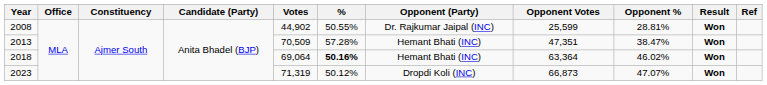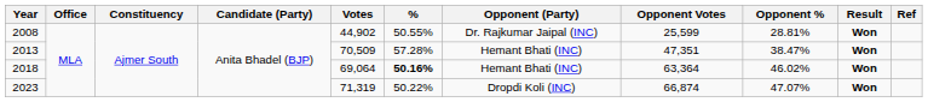 <table class="wikitable sortable" style="width:100%; text-align: center;">
 <tr>
 <th>Year</th>
 <th>Office</th>
 <th>Constituency</th>
 <th>Candidate (Party)</th>
 <th>Votes</th>
 <th>%</th>
 <th>Opponent (Party)</th>
 <th>Opponent Votes</th>
 <th>Opponent %</th>
 <th>Result</th>
 <th>Ref</th>
 </tr>
 <tr>
 <td>2008</td>
 <td rowspan="4"><a href='#'>MLA</a></td>
 <td rowspan="4"><a href='#'>Ajmer South</a></td>
 <td rowspan="4">Anita Bhadel (<a href='#'>BJP</a>) </td>
 <td>44,902</td>
 <td>50.55%</td>
 <td>Dr. Rajkumar Jaipal (<a href='#'>INC</a>) </td>
 <td>25,599</td>
 <td>28.81%</td>
 <td><strong>Won</strong></td>
 <td></td>
 </tr>
 <tr>
 <td>2013</td>
 <td>70,509</td>
 <td>57.28%</td>
 <td>Hemant Bhati (<a href='#'>INC</a>) </td>
 <td>47,351</td>
 <td>38.47%</td>
 <td><strong>Won</strong></td>
 <td></td>
 </tr>
 <tr>
 <td>2018</td>
 <td>69,064</td>
 <td><strong>50.16%</strong></td>
 <td>Hemant Bhati (<a href='#'>INC</a>) </td>
 <td>63,364</td>
 <td>46.02%</td>
 <td><strong>Won</strong></td>
 <td></td>
 </tr>
 <tr>
 <td>2023</td>
 <td>71,319</td>
-<td>50.12%</td>
+<td>50.22%</td>
 <td>Dropdi Koli (<a href='#'>INC</a>) </td>
-<td>66,873</td>
+<td>66,874</td>
 <td>47.07%</td>
 <td><strong>Won</strong></td>
 <td></td>
 </tr>
 </table>
